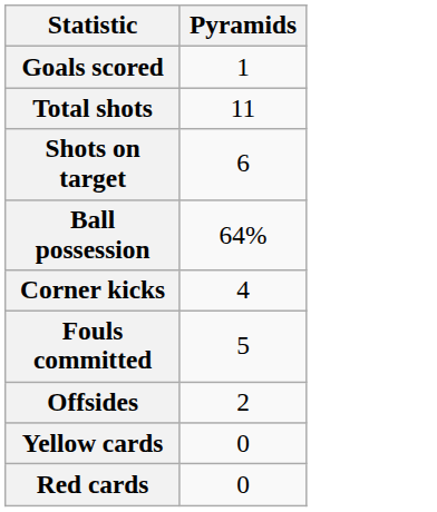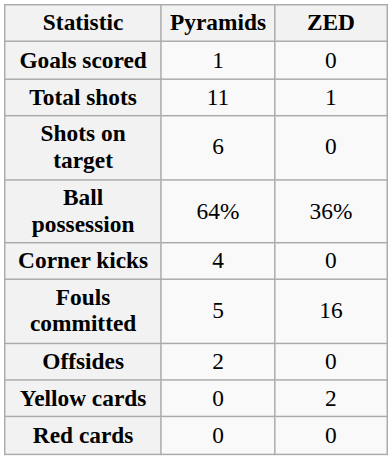 <table class="wikitable plainrowheaders" style="text-align:center">
 <tr>
 <th scope="col" style="width:100px">Statistic</th>
 <th scope="col" style="width:70px">Pyramids</th>
+<th scope="col" style="width:70px">ZED</th>
 </tr>
 <tr>
 <th scope=row>Goals scored</th>
 <td>1</td>
+<td>0</td>
 </tr>
 <tr>
 <th scope=row>Total shots</th>
 <td>11</td>
+<td>1</td>
 </tr>
 <tr>
 <th scope=row>Shots on target</th>
 <td>6</td>
+<td>0</td>
 </tr>
 <tr>
 <th scope=row>Ball possession</th>
 <td>64%</td>
+<td>36%</td>
 </tr>
 <tr>
 <th scope=row>Corner kicks</th>
 <td>4</td>
+<td>0</td>
 </tr>
 <tr>
 <th scope=row>Fouls committed</th>
 <td>5</td>
+<td>16</td>
 </tr>
 <tr>
 <th scope=row>Offsides</th>
 <td>2</td>
+<td>0</td>
 </tr>
 <tr>
 <th scope=row>Yellow cards</th>
 <td>0</td>
+<td>2</td>
 </tr>
 <tr>
 <th scope=row>Red cards</th>
 <td>0</td>
+<td>0</td>
 </tr>
 </table>
